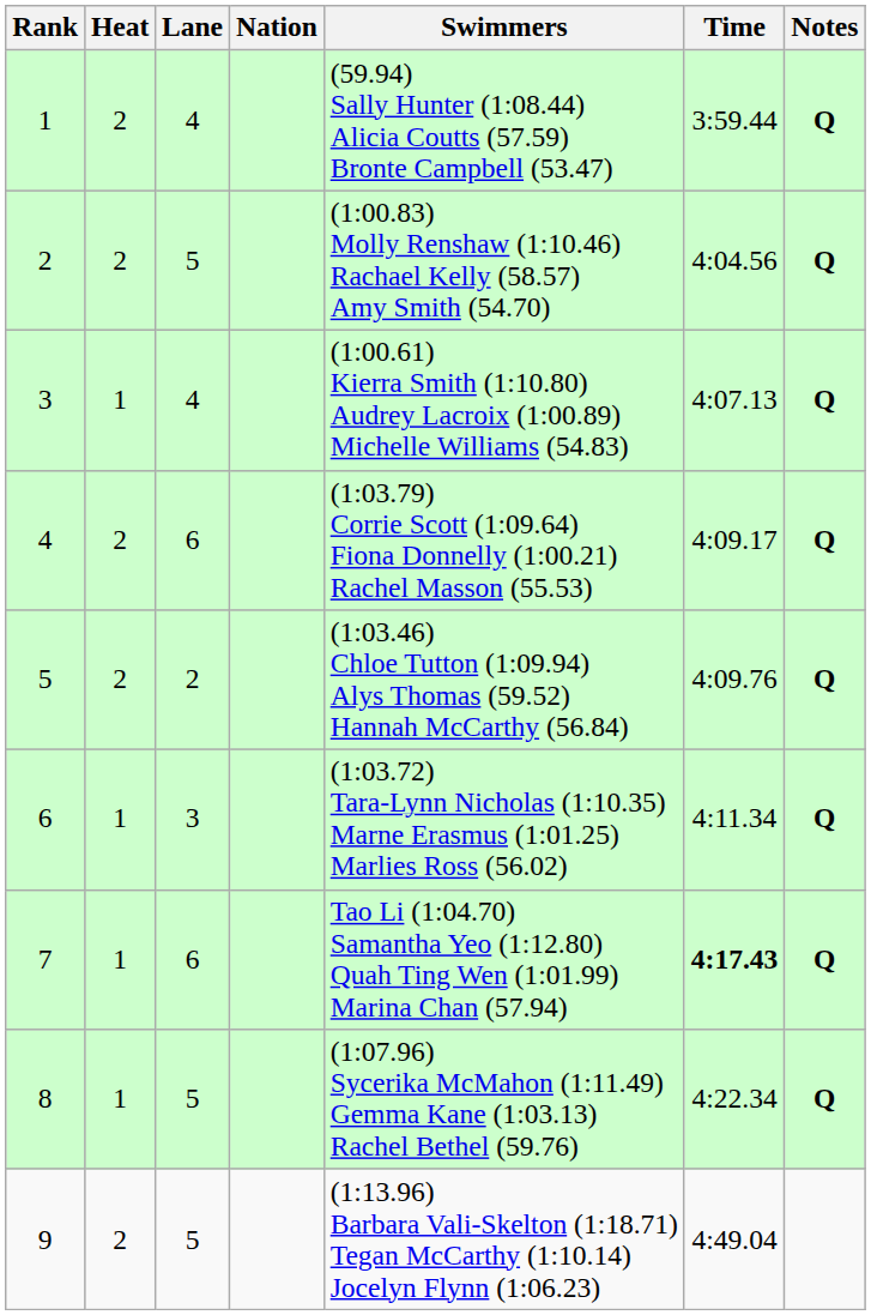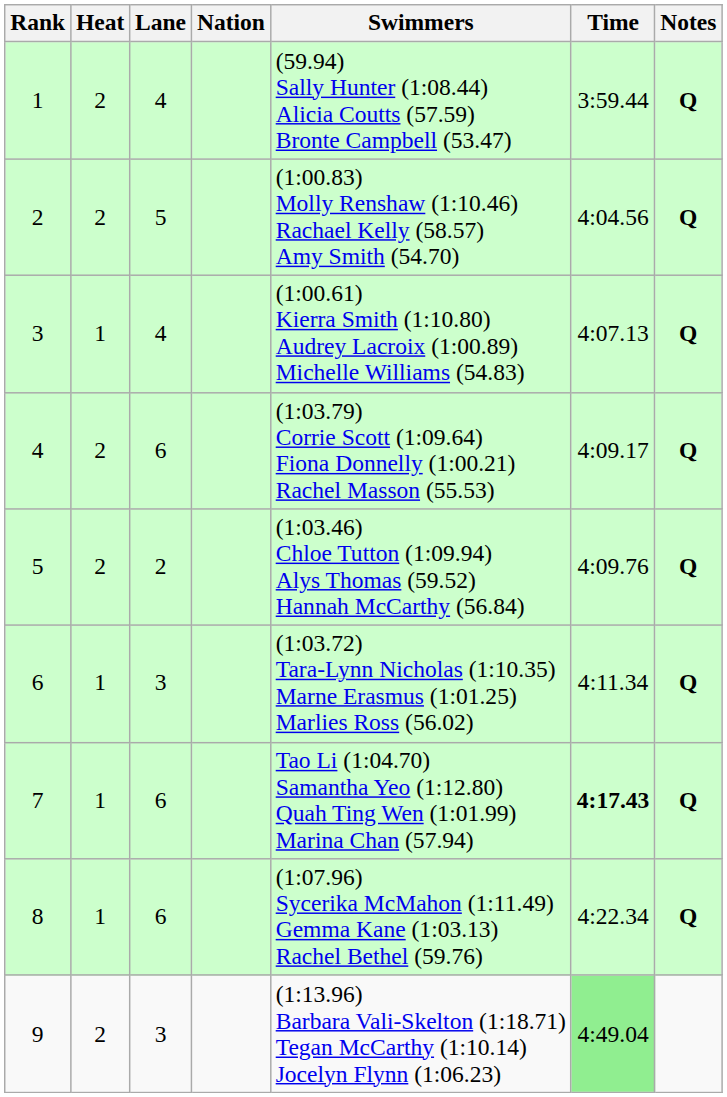 <table class="wikitable sortable" style="text-align:center">
 <tr>
 <th>Rank</th>
 <th>Heat</th>
 <th>Lane</th>
 <th>Nation</th>
 <th>Swimmers</th>
 <th>Time</th>
 <th>Notes</th>
 </tr>
 <tr bgcolor=ccffcc>
 <td>1</td>
 <td>2</td>
 <td>4</td>
 <td align=left></td>
 <td align=left> (59.94)<br><a href='#'>Sally Hunter</a> (1:08.44)<br><a href='#'>Alicia Coutts</a> (57.59)<br><a href='#'>Bronte Campbell</a> (53.47)</td>
 <td>3:59.44</td>
 <td><strong>Q</strong></td>
 </tr>
 <tr bgcolor=ccffcc>
 <td>2</td>
 <td>2</td>
 <td>5</td>
 <td align=left></td>
 <td align=left> (1:00.83)<br><a href='#'>Molly Renshaw</a> (1:10.46)<br><a href='#'>Rachael Kelly</a> (58.57)<br><a href='#'>Amy Smith</a> (54.70)</td>
 <td>4:04.56</td>
 <td><strong>Q</strong></td>
 </tr>
 <tr bgcolor=ccffcc>
 <td>3</td>
 <td>1</td>
 <td>4</td>
 <td align=left></td>
 <td align=left> (1:00.61)<br><a href='#'>Kierra Smith</a> (1:10.80)<br><a href='#'>Audrey Lacroix</a> (1:00.89)<br><a href='#'>Michelle Williams</a> (54.83)</td>
 <td>4:07.13</td>
 <td><strong>Q</strong></td>
 </tr>
 <tr bgcolor=ccffcc>
 <td>4</td>
 <td>2</td>
 <td>6</td>
 <td align=left></td>
 <td align=left> (1:03.79)<br><a href='#'>Corrie Scott</a> (1:09.64)<br><a href='#'>Fiona Donnelly</a> (1:00.21)<br><a href='#'>Rachel Masson</a> (55.53)</td>
 <td>4:09.17</td>
 <td><strong>Q</strong></td>
 </tr>
 <tr bgcolor=ccffcc>
 <td>5</td>
 <td>2</td>
 <td>2</td>
 <td align=left></td>
 <td align=left> (1:03.46)<br><a href='#'>Chloe Tutton</a> (1:09.94)<br><a href='#'>Alys Thomas</a> (59.52)<br><a href='#'>Hannah McCarthy</a> (56.84)</td>
 <td>4:09.76</td>
 <td><strong>Q</strong></td>
 </tr>
 <tr bgcolor=ccffcc>
 <td>6</td>
 <td>1</td>
 <td>3</td>
 <td align=left></td>
 <td align=left> (1:03.72)<br><a href='#'>Tara-Lynn Nicholas</a> (1:10.35)<br><a href='#'>Marne Erasmus</a> (1:01.25)<br><a href='#'>Marlies Ross</a> (56.02)</td>
 <td>4:11.34</td>
 <td><strong>Q</strong></td>
 </tr>
 <tr bgcolor=ccffcc>
 <td>7</td>
 <td>1</td>
 <td>6</td>
 <td align=left></td>
 <td align=left><a href='#'>Tao Li</a> (1:04.70)<br><a href='#'>Samantha Yeo</a> (1:12.80)<br><a href='#'>Quah Ting Wen</a> (1:01.99)<br><a href='#'>Marina Chan</a> (57.94)</td>
 <td><strong>4:17.43</strong></td>
 <td><strong>Q</strong></td>
 </tr>
 <tr bgcolor=ccffcc>
 <td>8</td>
 <td>1</td>
-<td>5</td>
+<td>6</td>
 <td align=left></td>
 <td align=left> (1:07.96)<br><a href='#'>Sycerika McMahon</a> (1:11.49)<br><a href='#'>Gemma Kane</a> (1:03.13)<br><a href='#'>Rachel Bethel</a> (59.76)</td>
 <td>4:22.34</td>
 <td><strong>Q</strong></td>
 </tr>
 <tr>
 <td>9</td>
 <td>2</td>
-<td>5</td>
+<td>3</td>
 <td align=left></td>
 <td align=left> (1:13.96)<br><a href='#'>Barbara Vali-Skelton</a> (1:18.71)<br><a href='#'>Tegan McCarthy</a> (1:10.14)<br><a href='#'>Jocelyn Flynn</a> (1:06.23)</td>
-<td>4:49.04</td>
+<td style="background: lightgreen;">4:49.04</td>
 <td></td>
 </tr>
 </table>
